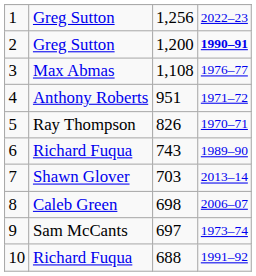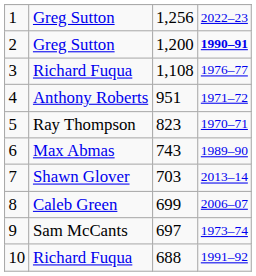 <table class="wikitable">
 <tr>
 </tr>
 <tr>
 <td>1</td>
 <td><a href='#'>Greg Sutton</a></td>
 <td>1,256</td>
 <td style="font-size:80%;"><a href='#'>2022–23</a></td>
 </tr>
 <tr>
 <td>2</td>
 <td><a href='#'>Greg Sutton</a></td>
 <td>1,200</td>
 <td style="font-size:80%;"><strong><a href='#'>1990–91</a></strong></td>
 </tr>
 <tr>
 <td>3</td>
-<td><a href='#'>Max Abmas</a></td>
+<td><a href='#'>Richard Fuqua</a></td>
 <td>1,108</td>
 <td style="font-size:80%;"><a href='#'>1976–77</a></td>
 </tr>
 <tr>
 <td>4</td>
 <td><a href='#'>Anthony Roberts</a></td>
 <td>951</td>
 <td style="font-size:80%;"><a href='#'>1971–72</a></td>
 </tr>
 <tr>
 <td>5</td>
 <td>Ray Thompson</td>
-<td>826</td>
+<td>823</td>
 <td style="font-size:80%;"><a href='#'>1970–71</a></td>
 </tr>
 <tr>
 <td>6</td>
-<td><a href='#'>Richard Fuqua</a></td>
+<td><a href='#'>Max Abmas</a></td>
 <td>743</td>
 <td style="font-size:80%;"><a href='#'>1989–90</a></td>
 </tr>
 <tr>
 <td>7</td>
 <td><a href='#'>Shawn Glover</a></td>
 <td>703</td>
 <td style="font-size:80%;"><a href='#'>2013–14</a></td>
 </tr>
 <tr>
 <td>8</td>
 <td><a href='#'>Caleb Green</a></td>
-<td>698</td>
+<td>699</td>
 <td style="font-size:80%;"><a href='#'>2006–07</a></td>
 </tr>
 <tr>
 <td>9</td>
 <td>Sam McCants</td>
 <td>697</td>
 <td style="font-size:80%;"><a href='#'>1973–74</a></td>
 </tr>
 <tr>
 <td>10</td>
 <td><a href='#'>Richard Fuqua</a></td>
 <td>688</td>
 <td style="font-size:80%;"><a href='#'>1991–92</a></td>
 </tr>
 </table>
